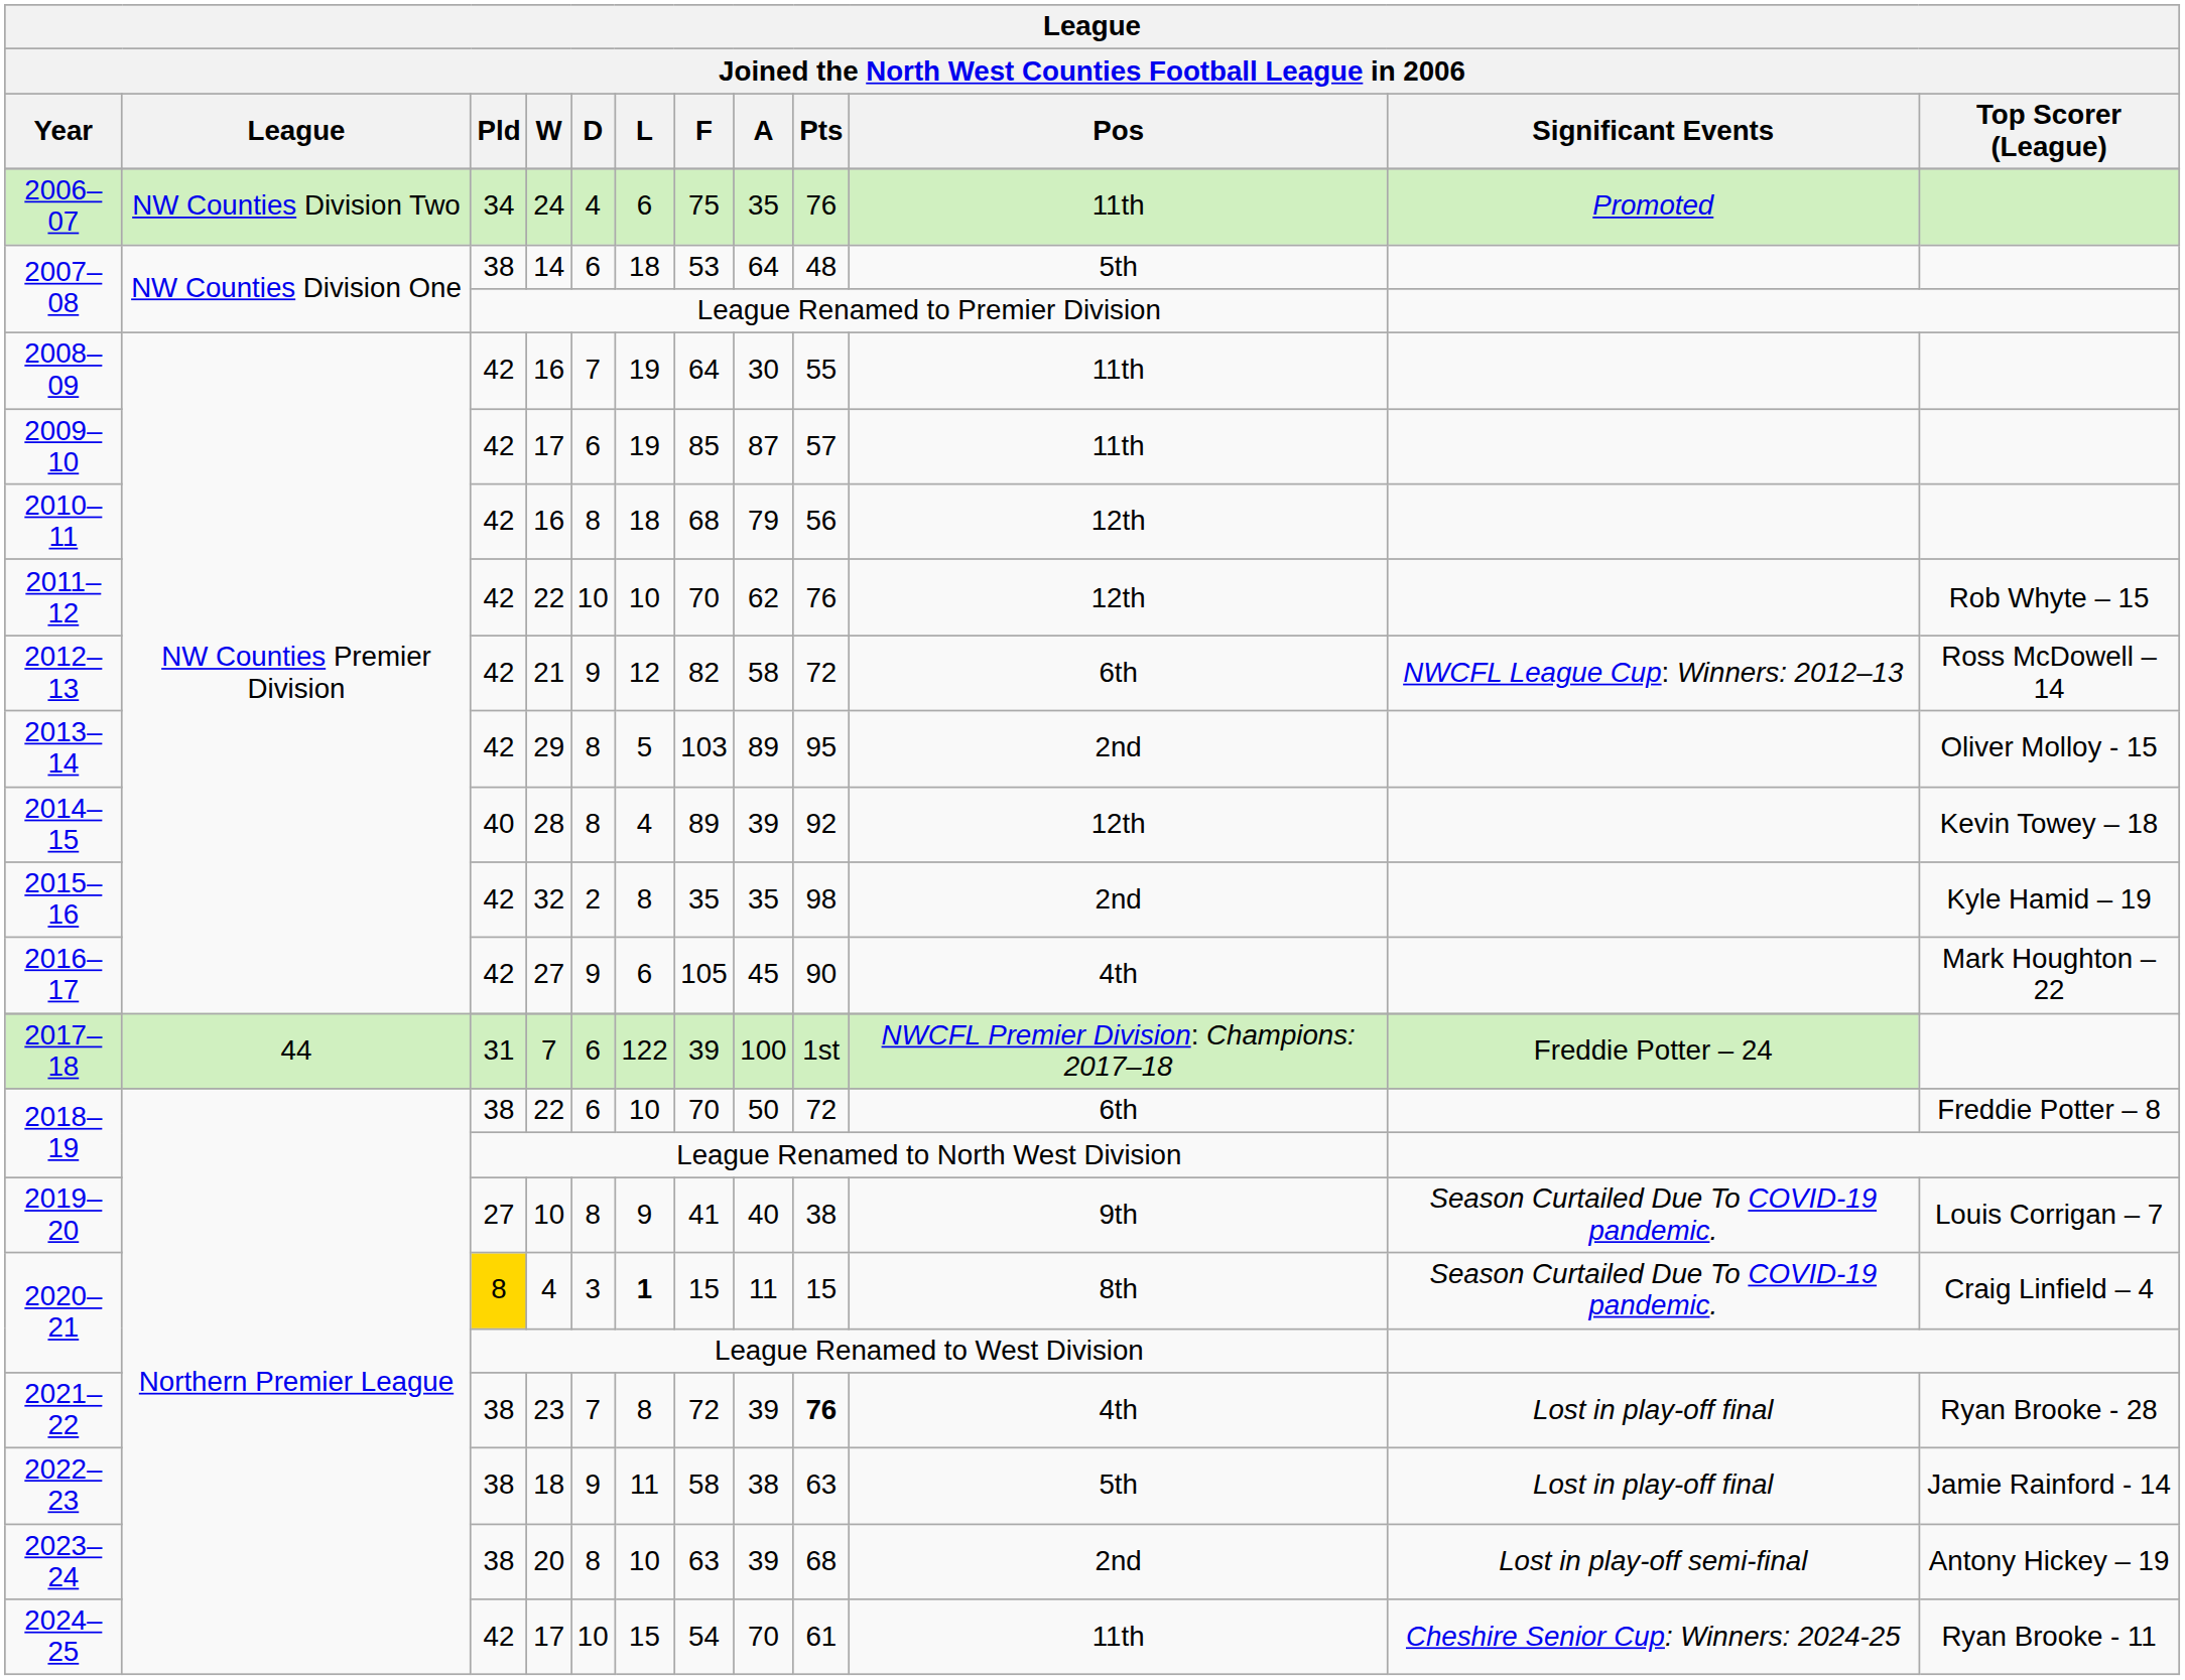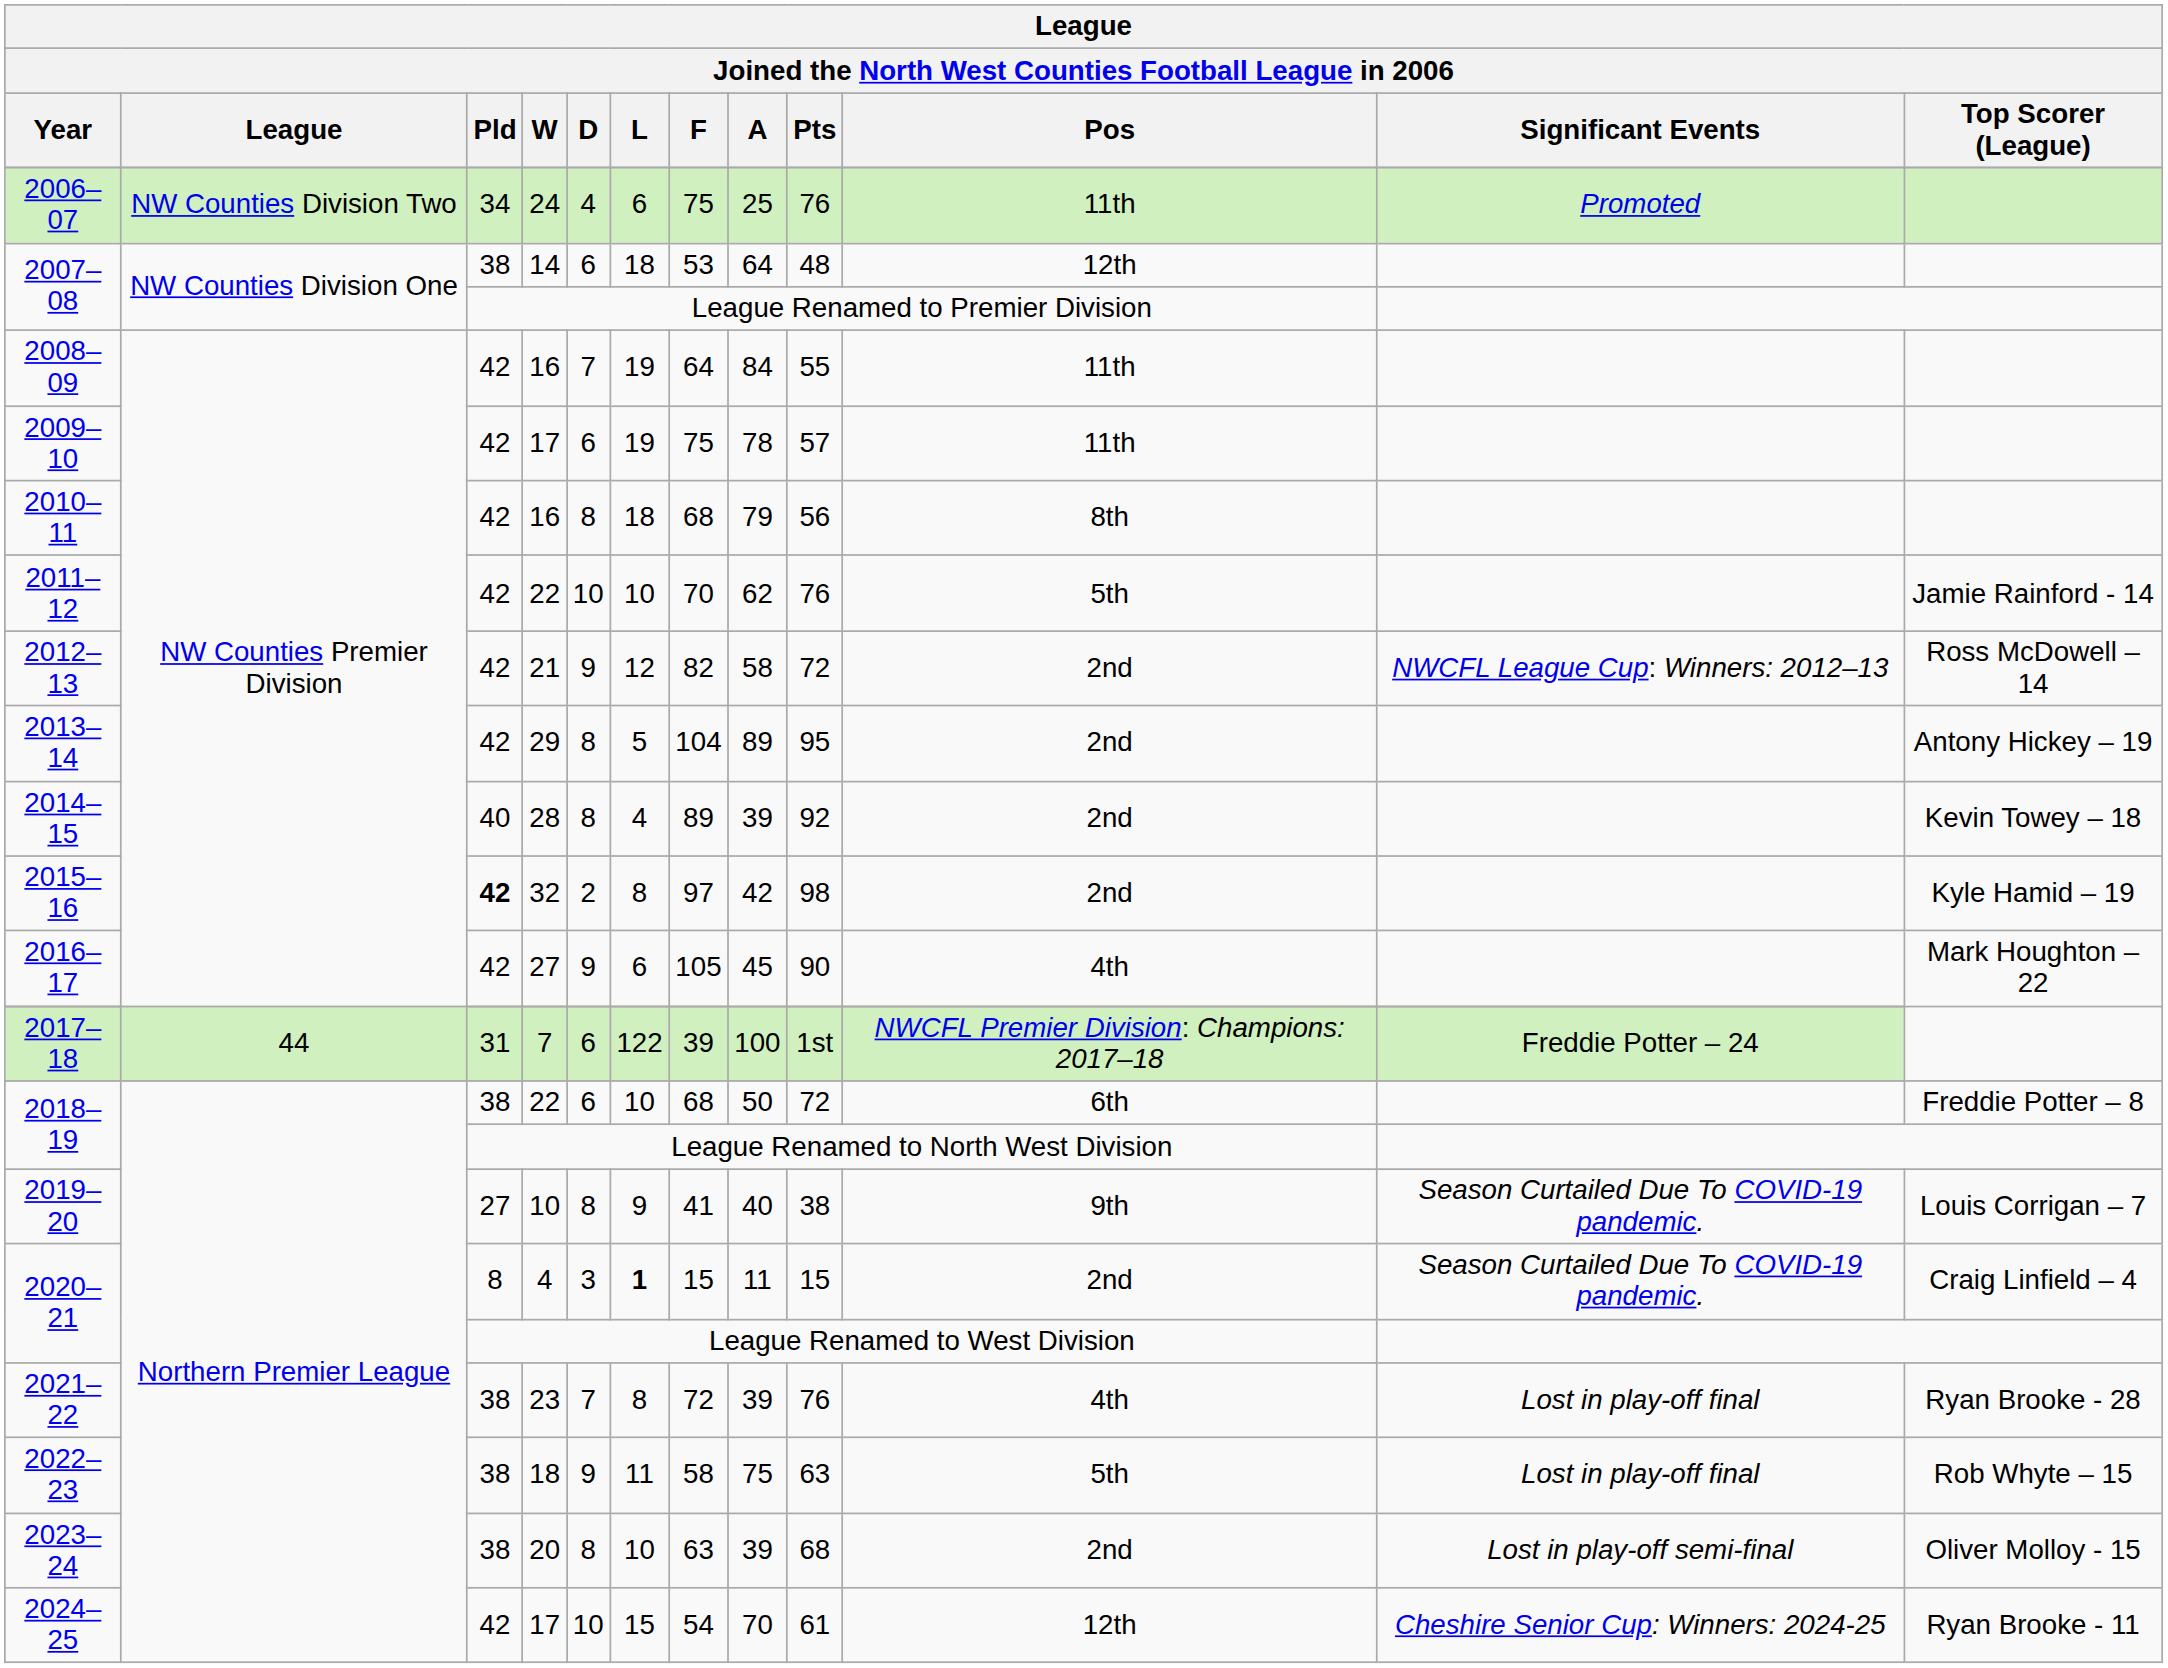 <table class="wikitable sortable" style="text-align: center">
 <tr>
 <th colspan=12>League</th>
 </tr>
 <tr>
 <th colspan=12>Joined the <a href='#'>North West Counties Football League</a> in 2006</th>
 </tr>
 <tr>
 <th>Year</th>
 <th>League</th>
 <th>Pld</th>
 <th>W</th>
 <th>D</th>
 <th>L</th>
 <th>F</th>
 <th>A</th>
 <th>Pts</th>
 <th>Pos</th>
 <th>Significant Events</th>
 <th>Top Scorer (League)</th>
 </tr>
 <tr>
 </tr>
 <tr style="background: #D0F0C0;">
 <td><a href='#'>2006–07</a></td>
 <td><a href='#'>NW Counties</a> Division Two</td>
 <td>34</td>
 <td>24</td>
 <td>4</td>
 <td>6</td>
 <td>75</td>
-<td>35</td>
+<td>25</td>
 <td>76</td>
 <td>11th</td>
 <td><a href='#'><em>Promoted</em></a></td>
 <td></td>
 </tr>
 <tr>
 <td rowspan="2"><a href='#'>2007–08</a></td>
 <td rowspan="2"><a href='#'>NW Counties</a> Division One</td>
 <td>38</td>
 <td>14</td>
 <td>6</td>
 <td>18</td>
 <td>53</td>
 <td>64</td>
 <td>48</td>
-<td>5th</td>
+<td>12th</td>
 <td></td>
 <td></td>
 </tr>
 <tr>
 <td colspan="8">League Renamed to Premier Division</td>
 <td colspan="2"></td>
 </tr>
 <tr>
 <td><a href='#'>2008–09</a></td>
 <td rowspan="10"><a href='#'>NW Counties</a> Premier Division</td>
 <td>42</td>
 <td>16</td>
 <td>7</td>
 <td>19</td>
 <td>64</td>
-<td>30</td>
+<td>84</td>
 <td>55</td>
 <td>11th</td>
 <td></td>
 <td></td>
 </tr>
 <tr>
 <td><a href='#'>2009–10</a></td>
 <td>42</td>
 <td>17</td>
 <td>6</td>
 <td>19</td>
-<td>85</td>
-<td>87</td>
+<td>75</td>
+<td>78</td>
 <td>57</td>
 <td>11th</td>
 <td></td>
 <td></td>
 </tr>
 <tr>
 <td><a href='#'>2010–11</a></td>
 <td>42</td>
 <td>16</td>
 <td>8</td>
 <td>18</td>
 <td>68</td>
 <td>79</td>
 <td>56</td>
-<td>12th</td>
+<td>8th</td>
 <td></td>
 <td></td>
 </tr>
 <tr>
 <td><a href='#'>2011–12</a></td>
 <td>42</td>
 <td>22</td>
 <td>10</td>
 <td>10</td>
 <td>70</td>
 <td>62</td>
 <td>76</td>
-<td>12th</td>
+<td>5th</td>
 <td></td>
-<td>Rob Whyte – 15</td>
+<td>Jamie Rainford - 14</td>
 </tr>
 <tr>
 <td><a href='#'>2012–13</a></td>
 <td>42</td>
 <td>21</td>
 <td>9</td>
 <td>12</td>
 <td>82</td>
 <td>58</td>
 <td>72</td>
-<td>6th</td>
+<td>2nd</td>
 <td><a href='#'><em>NWCFL League Cup</em></a>: <em>Winners: 2012–13</em></td>
 <td>Ross McDowell – 14</td>
 </tr>
 <tr>
 <td><a href='#'>2013–14</a></td>
 <td>42</td>
 <td>29</td>
 <td>8</td>
 <td>5</td>
-<td>103</td>
+<td>104</td>
 <td>89</td>
 <td>95</td>
 <td>2nd</td>
 <td></td>
-<td>Oliver Molloy - 15</td>
+<td>Antony Hickey – 19</td>
 </tr>
 <tr>
 <td><a href='#'>2014–15</a></td>
 <td>40</td>
 <td>28</td>
 <td>8</td>
 <td>4</td>
 <td>89</td>
 <td>39</td>
 <td>92</td>
-<td>12th</td>
+<td>2nd</td>
 <td></td>
 <td>Kevin Towey – 18</td>
 </tr>
 <tr>
 <td><a href='#'>2015–16</a></td>
-<td>42</td>
+<td><strong>42</strong></td>
 <td>32</td>
 <td>2</td>
 <td>8</td>
-<td>35</td>
-<td>35</td>
+<td>97</td>
+<td>42</td>
 <td>98</td>
 <td>2nd</td>
 <td></td>
 <td>Kyle Hamid – 19</td>
 </tr>
 <tr>
 <td><a href='#'>2016–17</a></td>
 <td>42</td>
 <td>27</td>
 <td>9</td>
 <td>6</td>
 <td>105</td>
 <td>45</td>
 <td>90</td>
 <td>4th</td>
 <td></td>
 <td>Mark Houghton – 22</td>
 </tr>
 <tr>
 </tr>
 <tr style="background: #D0F0C0;">
 <td><a href='#'>2017–18</a></td>
 <td>44</td>
 <td>31</td>
 <td>7</td>
 <td>6</td>
 <td>122</td>
 <td>39</td>
 <td>100</td>
 <td>1st</td>
 <td><a href='#'><em>NWCFL Premier Division</em></a>: <em>Champions: 2017–18</em></td>
 <td>Freddie Potter – 24</td>
 </tr>
 <tr>
 <td rowspan="2"><a href='#'>2018–19</a></td>
 <td rowspan="12"><a href='#'>Northern Premier League</a></td>
 <td>38</td>
 <td>22</td>
 <td>6</td>
 <td>10</td>
-<td>70</td>
+<td>68</td>
 <td>50</td>
 <td>72</td>
 <td>6th</td>
 <td></td>
 <td>Freddie Potter – 8</td>
 </tr>
 <tr>
 <td colspan="8">League Renamed to North West Division</td>
 <td colspan="2"></td>
 </tr>
 <tr>
 <td><a href='#'>2019–20</a></td>
 <td>27</td>
 <td>10</td>
 <td>8</td>
 <td>9</td>
 <td>41</td>
 <td>40</td>
 <td>38</td>
 <td>9th</td>
 <td><em>Season Curtailed Due To <a href='#'>COVID-19 pandemic</a>.</em></td>
 <td>Louis Corrigan – 7</td>
 </tr>
 <tr>
 <td rowspan="2"><a href='#'>2020–21</a></td>
-<td style="background: gold;">8</td>
+<td>8</td>
 <td>4</td>
 <td>3</td>
 <td><strong>1</strong></td>
 <td>15</td>
 <td>11</td>
 <td>15</td>
-<td>8th</td>
+<td>2nd</td>
 <td><em>Season Curtailed Due To <a href='#'>COVID-19 pandemic</a>.</em></td>
 <td>Craig Linfield – 4</td>
 </tr>
 <tr>
 <td colspan="8">League Renamed to West Division</td>
 <td colspan="2"></td>
 </tr>
 <tr>
 <td><a href='#'>2021–22</a></td>
 <td>38</td>
 <td>23</td>
 <td>7</td>
 <td>8</td>
 <td>72</td>
 <td>39</td>
-<td><strong>76</strong></td>
+<td>76</td>
 <td>4th</td>
 <td><em>Lost in play-off final</em></td>
 <td>Ryan Brooke - 28</td>
 </tr>
 <tr>
 <td><a href='#'>2022–23</a></td>
 <td>38</td>
 <td>18</td>
 <td>9</td>
 <td>11</td>
 <td>58</td>
-<td>38</td>
+<td>75</td>
 <td>63</td>
 <td>5th</td>
 <td><em>Lost in play-off final</em></td>
-<td>Jamie Rainford - 14</td>
+<td>Rob Whyte – 15</td>
 </tr>
 <tr>
 <td><a href='#'>2023–24</a></td>
 <td>38</td>
 <td>20</td>
 <td>8</td>
 <td>10</td>
 <td>63</td>
 <td>39</td>
 <td>68</td>
 <td>2nd</td>
 <td><em>Lost in play-off semi-final</em></td>
-<td>Antony Hickey – 19</td>
+<td>Oliver Molloy - 15</td>
 </tr>
 <tr>
 <td><a href='#'>2024–25</a></td>
 <td>42</td>
 <td>17</td>
 <td>10</td>
 <td>15</td>
 <td>54</td>
 <td>70</td>
 <td>61</td>
-<td>11th</td>
+<td>12th</td>
 <td><em><a href='#'>Cheshire Senior Cup</a>: Winners: 2024-25</em></td>
 <td>Ryan Brooke - 11</td>
 </tr>
 </table>
